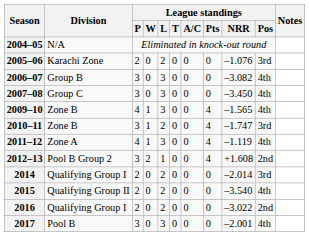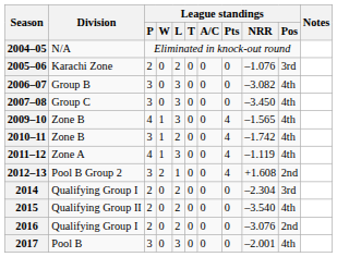 <table class="wikitable sortable">
 <tr>
 <th scope="col" rowspan="2">Season</th>
 <th scope="col" rowspan="2">Division</th>
 <th scope="col" colspan="8">League standings</th>
 <th scope="col" rowspan="2">Notes</th>
 </tr>
 <tr>
 <th scope="col">P</th>
 <th scope="col">W</th>
 <th scope="col">L</th>
 <th scope="col">T</th>
 <th scope="col">A/C</th>
 <th scope="col">Pts</th>
 <th scope="col">NRR</th>
 <th scope="col">Pos</th>
 </tr>
 <tr>
 <th scope="row">2004–05</th>
 <td>N/A</td>
 <td colspan="8" style="text-align:center"><em>Eliminated in knock-out round</em></td>
 <td style="background: white;"></td>
 </tr>
 <tr>
 <th scope="row">2005–06</th>
 <td>Karachi Zone</td>
 <td>2</td>
 <td>0</td>
 <td>2</td>
 <td>0</td>
 <td>0</td>
 <td>0</td>
 <td>–1.076</td>
 <td>3rd</td>
 <td style="background: white;"></td>
 </tr>
 <tr>
 <th scope="row">2006–07</th>
 <td>Group B</td>
 <td>3</td>
 <td>0</td>
 <td>3</td>
 <td>0</td>
 <td>0</td>
 <td>0</td>
 <td>–3.082</td>
 <td>4th</td>
 <td style="background: white;"></td>
 </tr>
 <tr>
 <th scope="row">2007–08</th>
 <td>Group C</td>
 <td>3</td>
 <td>0</td>
 <td>3</td>
 <td>0</td>
 <td>0</td>
 <td>0</td>
 <td>–3.450</td>
 <td>4th</td>
 <td style="background: white;"></td>
 </tr>
 <tr>
 <th scope="row">2009–10</th>
 <td>Zone B</td>
 <td>4</td>
 <td>1</td>
 <td>3</td>
 <td>0</td>
 <td>0</td>
 <td>4</td>
 <td>–1.565</td>
 <td>4th</td>
 <td style="background: white;"></td>
 </tr>
 <tr>
 <th scope="row">2010–11</th>
 <td>Zone B</td>
 <td>3</td>
 <td>1</td>
 <td>2</td>
 <td>0</td>
 <td>0</td>
 <td>4</td>
-<td>–1.747</td>
-<td>3rd</td>
+<td>–1.742</td>
+<td>4th</td>
 <td style="background: white;"></td>
 </tr>
 <tr>
 <th scope="row">2011–12</th>
 <td>Zone A</td>
 <td>4</td>
 <td>1</td>
 <td>3</td>
 <td>0</td>
 <td>0</td>
 <td>4</td>
 <td>–1.119</td>
 <td>4th</td>
 <td style="background: white;"></td>
 </tr>
 <tr>
 <th scope="row">2012–13</th>
 <td>Pool B Group 2</td>
 <td>3</td>
 <td>2</td>
 <td>1</td>
 <td>0</td>
 <td>0</td>
 <td>4</td>
 <td>+1.608</td>
 <td>2nd</td>
 <td style="background: white;"></td>
 </tr>
 <tr>
 <th scope="row">2014</th>
 <td>Qualifying Group I</td>
 <td>2</td>
 <td>0</td>
 <td>2</td>
 <td>0</td>
 <td>0</td>
 <td>0</td>
-<td>–2.014</td>
+<td>–2.304</td>
 <td>3rd</td>
 <td style="background: white;"></td>
 </tr>
 <tr>
 <th scope="row">2015</th>
 <td>Qualifying Group II</td>
 <td>2</td>
 <td>0</td>
 <td>2</td>
 <td>0</td>
 <td>0</td>
 <td>0</td>
 <td>–3.540</td>
 <td>4th</td>
 <td style="background: white;"></td>
 </tr>
 <tr>
 <th scope="row">2016</th>
 <td>Qualifying Group I</td>
 <td>2</td>
 <td>0</td>
 <td>2</td>
 <td>0</td>
 <td>0</td>
 <td>0</td>
-<td>–3.022</td>
+<td>–3.076</td>
 <td>2nd</td>
 <td style="background: white;"></td>
 </tr>
 <tr>
 <th scope="row">2017</th>
 <td>Pool B</td>
 <td>3</td>
 <td>0</td>
 <td>3</td>
 <td>0</td>
 <td>0</td>
 <td>0</td>
 <td>–2.001</td>
 <td>4th</td>
 <td style="background: white;"></td>
 </tr>
 </table>
